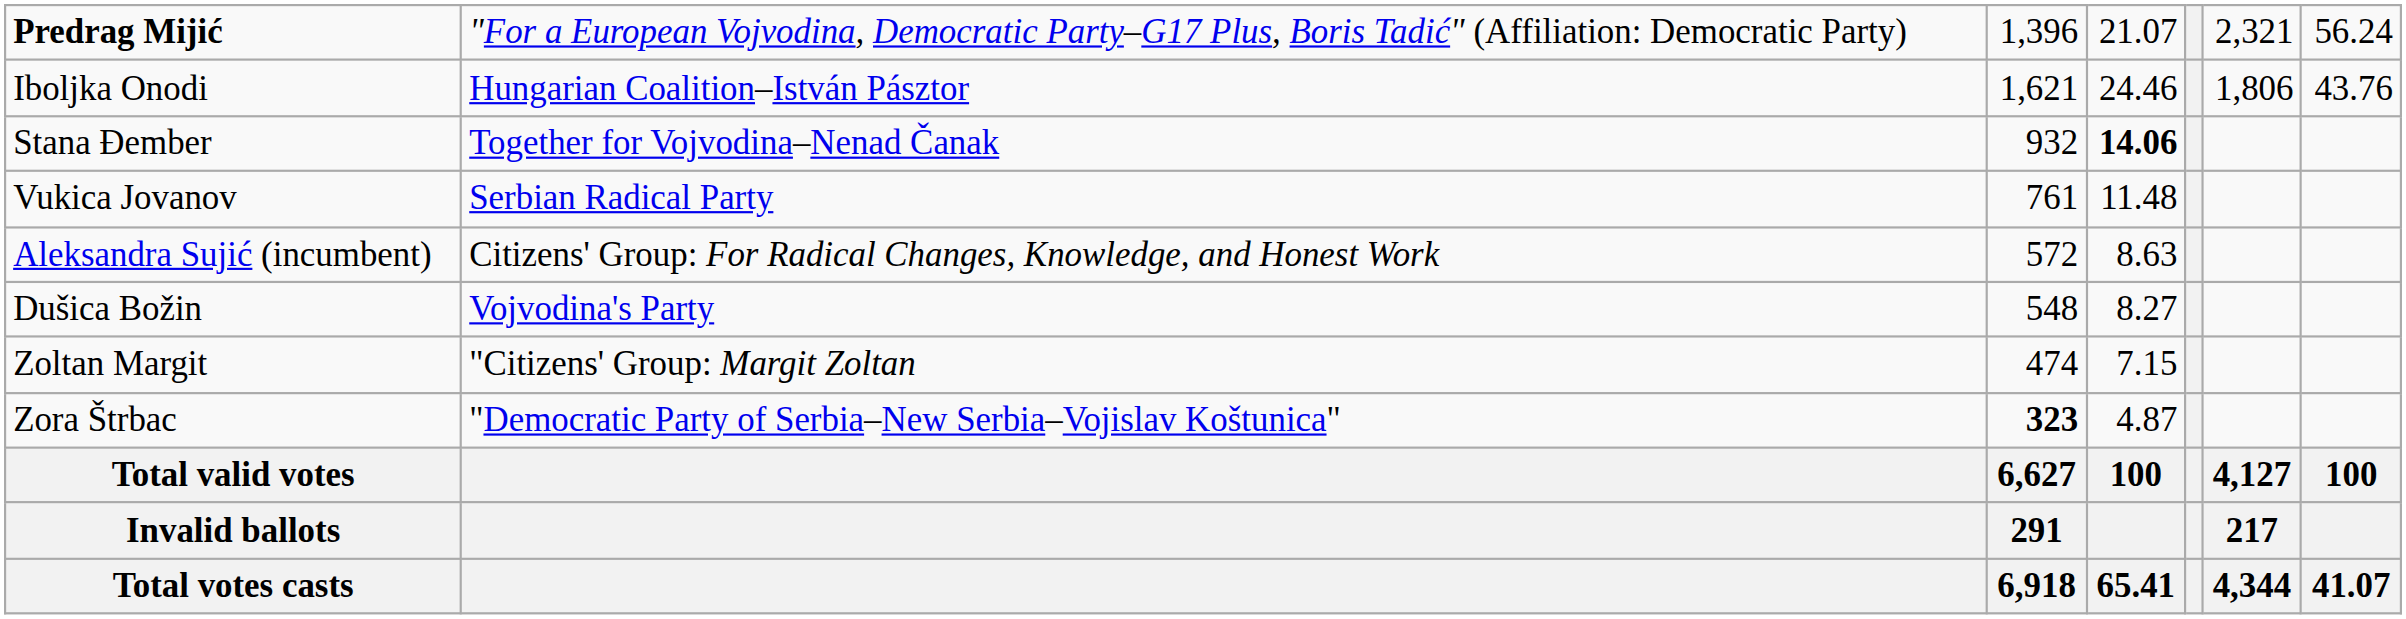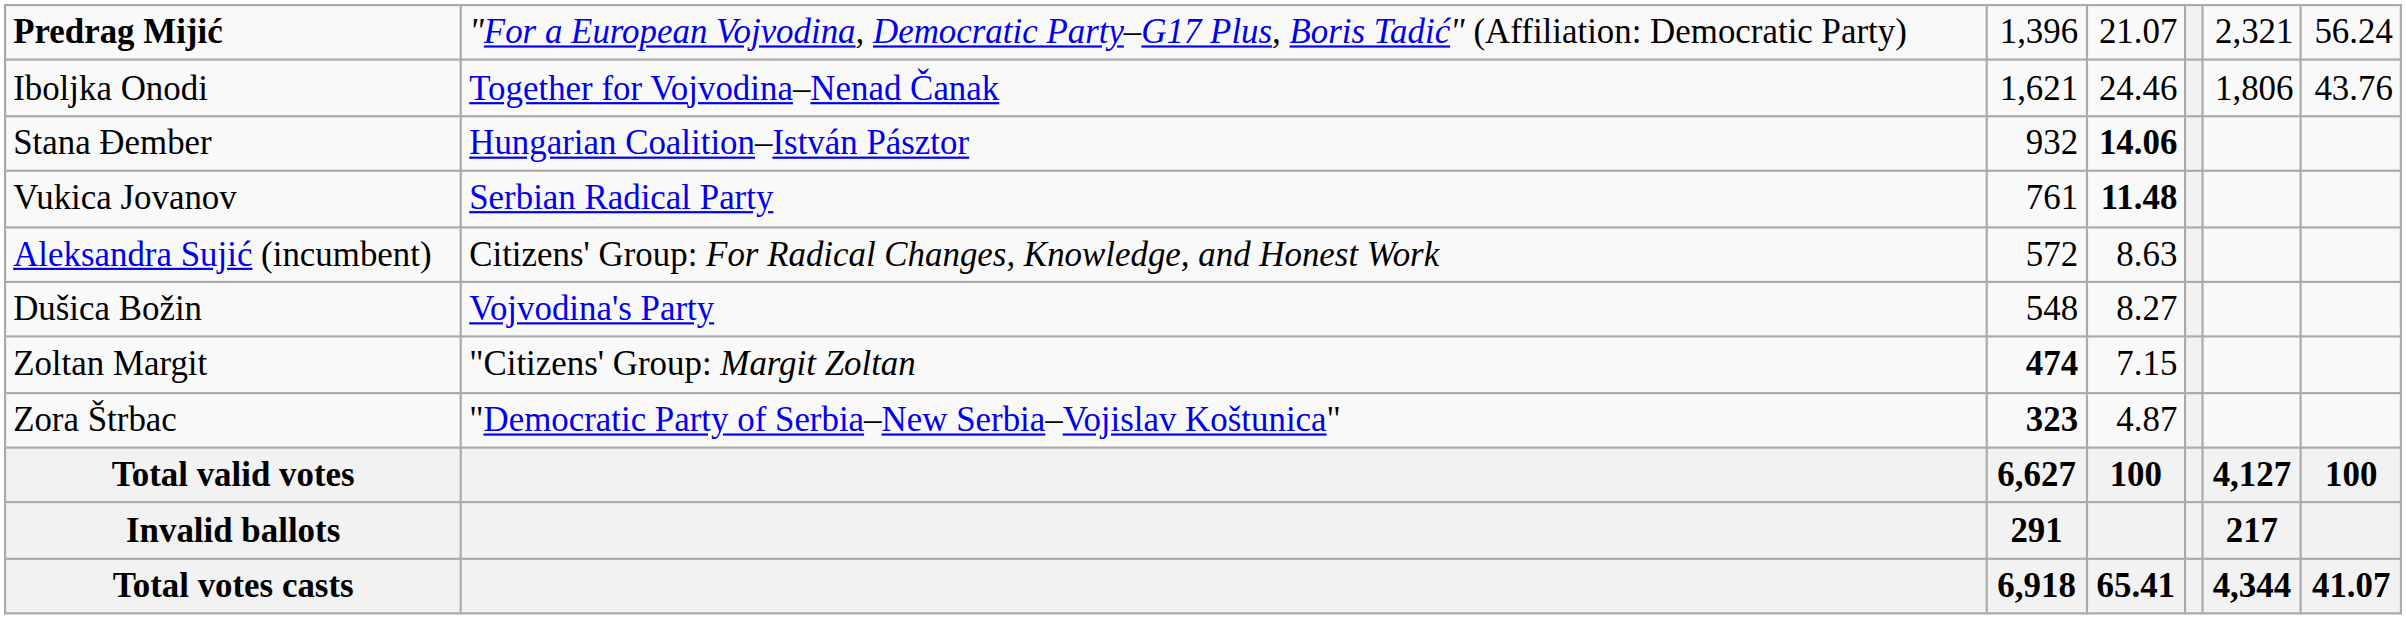 <table style="width:1100px;" class="wikitable">
 <tr>
 <td align="left"><strong>Predrag Mijić</strong></td>
 <td align="left"><em>"<a href='#'>For a European Vojvodina</a>, <a href='#'>Democratic Party</a>–<a href='#'>G17 Plus</a>, <a href='#'>Boris Tadić</a>"</em> (Affiliation: Democratic Party)</td>
 <td align="right">1,396</td>
 <td align="right">21.07</td>
 <th align="left"></th>
 <td align="right">2,321</td>
 <td align="right">56.24</td>
 </tr>
 <tr>
 <td align="left">Iboljka Onodi</td>
-<td align="left"><a href='#'>Hungarian Coalition</a>–<a href='#'>István Pásztor</a></td>
+<td align="left"><a href='#'>Together for Vojvodina</a>–<a href='#'>Nenad Čanak</a></td>
 <td align="right">1,621</td>
 <td align="right">24.46</td>
 <th align="left"></th>
 <td align="right">1,806</td>
 <td align="right">43.76</td>
 </tr>
 <tr>
 <td align="left">Stana Đember</td>
-<td align="left"><a href='#'>Together for Vojvodina</a>–<a href='#'>Nenad Čanak</a></td>
+<td align="left"><a href='#'>Hungarian Coalition</a>–<a href='#'>István Pásztor</a></td>
 <td align="right">932</td>
 <td align="right"><strong>14.06</strong></td>
 <th align="left"></th>
 <td align="right"></td>
 <td align="right"></td>
 </tr>
 <tr>
 <td align="left">Vukica Jovanov</td>
 <td align="left"><a href='#'>Serbian Radical Party</a></td>
 <td align="right">761</td>
-<td align="right">11.48</td>
+<td align="right"><strong>11.48</strong></td>
 <th align="left"></th>
 <td align="right"></td>
 <td align="right"></td>
 </tr>
 <tr>
 <td align="left"><a href='#'>Aleksandra Sujić</a> (incumbent)</td>
 <td align="left">Citizens' Group: <em>For Radical Changes, Knowledge, and Honest Work</em></td>
 <td align="right">572</td>
 <td align="right">8.63</td>
 <th align="left"></th>
 <td align="right"></td>
 <td align="right"></td>
 </tr>
 <tr>
 <td align="left">Dušica Božin</td>
 <td align="left"><a href='#'>Vojvodina's Party</a></td>
 <td align="right">548</td>
 <td align="right">8.27</td>
 <th align="left"></th>
 <td align="right"></td>
 <td align="right"></td>
 </tr>
 <tr>
 <td align="left">Zoltan Margit</td>
 <td align="left">"Citizens' Group: <em>Margit Zoltan</em></td>
-<td align="right">474</td>
+<td align="right"><strong>474</strong></td>
 <td align="right">7.15</td>
 <th align="left"></th>
 <td align="right"></td>
 <td align="right"></td>
 </tr>
 <tr>
 <td align="left">Zora Štrbac</td>
 <td align="left">"<a href='#'>Democratic Party of Serbia</a>–<a href='#'>New Serbia</a>–<a href='#'>Vojislav Koštunica</a>"</td>
 <td align="right"><strong>323</strong></td>
 <td align="right">4.87</td>
 <th align="left"></th>
 <td align="right"></td>
 <td align="right"></td>
 </tr>
 <tr>
 <th align="left">Total valid votes</th>
 <th align="left"></th>
 <th align="right">6,627</th>
 <th align="right">100</th>
 <th align="left"></th>
 <th align="right">4,127</th>
 <th align="right">100</th>
 </tr>
 <tr>
 <th align="left">Invalid ballots</th>
 <th align="left"></th>
 <th align="right">291</th>
 <th align="right"></th>
 <th align="left"></th>
 <th align="right">217</th>
 <th align="right"></th>
 </tr>
 <tr>
 <th align="left">Total votes casts</th>
 <th align="left"></th>
 <th align="right">6,918</th>
 <th align="right">65.41</th>
 <th align="left"></th>
 <th align="right">4,344</th>
 <th align="right">41.07</th>
 </tr>
 </table>
